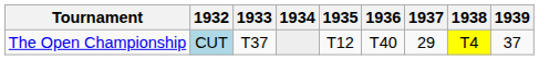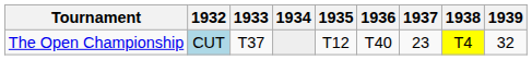 <table class="wikitable" style="font-size:95%;text-align:center;">
 <tr>
 <th>Tournament</th>
 <th>1932</th>
 <th>1933</th>
 <th>1934</th>
 <th>1935</th>
 <th>1936</th>
 <th>1937</th>
 <th>1938</th>
 <th>1939</th>
 </tr>
 <tr>
 <td align=left><a href='#'>The Open Championship</a></td>
 <td style="background: lightblue;">CUT</td>
 <td>T37</td>
 <td style="background:#eeeeee;"></td>
 <td>T12</td>
 <td>T40</td>
-<td>29</td>
+<td>23</td>
 <td style="background:yellow;">T4</td>
-<td>37</td>
+<td>32</td>
 </tr>
 </table>
